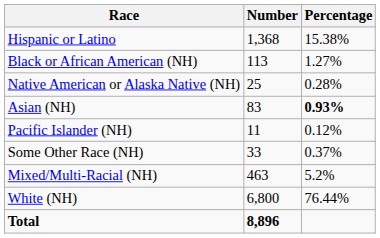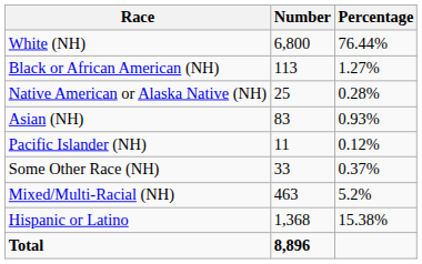 <table class="wikitable">
 <tr>
 <th>Race</th>
 <th>Number</th>
 <th>Percentage</th>
 </tr>
 <tr>
-<td><a href='#'>Hispanic or Latino</a></td>
-<td>1,368</td>
-<td>15.38%</td>
+<td><a href='#'>White</a> (NH)</td>
+<td>6,800</td>
+<td>76.44%</td>
 </tr>
 <tr>
 <td><a href='#'>Black or African American</a> (NH)</td>
 <td>113</td>
 <td>1.27%</td>
 </tr>
 <tr>
 <td><a href='#'>Native American</a> or <a href='#'>Alaska Native</a> (NH)</td>
 <td>25</td>
 <td>0.28%</td>
 </tr>
 <tr>
 <td><a href='#'>Asian</a> (NH)</td>
 <td>83</td>
-<td><strong>0.93%</strong></td>
+<td>0.93%</td>
 </tr>
 <tr>
 <td><a href='#'>Pacific Islander</a> (NH)</td>
 <td>11</td>
 <td>0.12%</td>
 </tr>
 <tr>
 <td>Some Other Race (NH)</td>
 <td>33</td>
 <td>0.37%</td>
 </tr>
 <tr>
 <td><a href='#'>Mixed/Multi-Racial</a> (NH)</td>
 <td>463</td>
 <td>5.2%</td>
 </tr>
 <tr>
-<td><a href='#'>White</a> (NH)</td>
-<td>6,800</td>
-<td>76.44%</td>
+<td><a href='#'>Hispanic or Latino</a></td>
+<td>1,368</td>
+<td>15.38%</td>
 </tr>
 <tr>
 <td><strong>Total</strong></td>
 <td><strong>8,896</strong></td>
 <td></td>
 </tr>
 </table>
